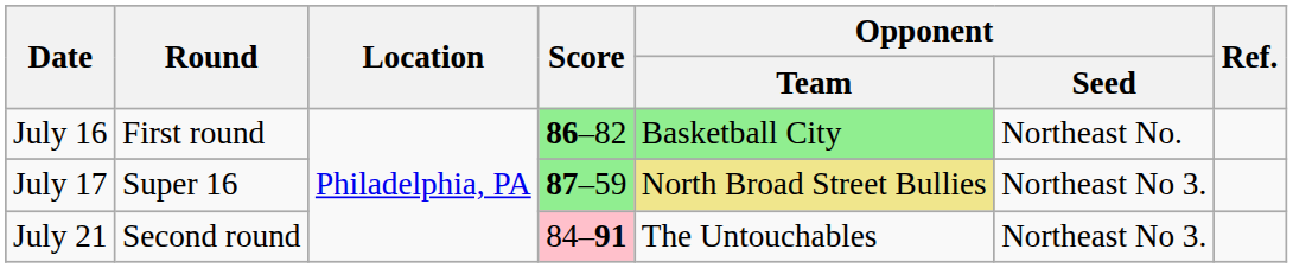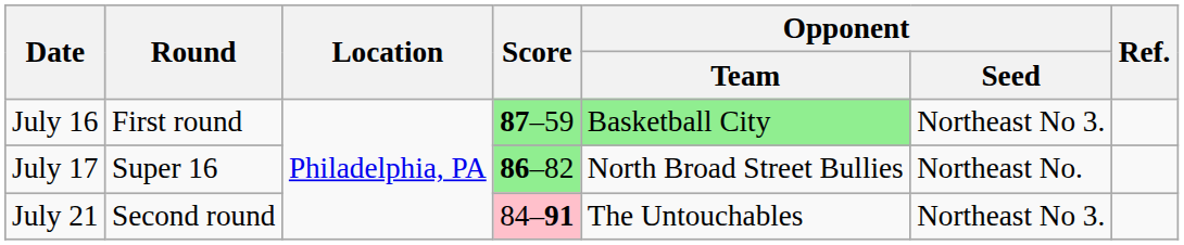 <table class="wikitable">
 <tr>
 <th rowspan=2>Date</th>
 <th rowspan=2>Round</th>
 <th rowspan=2>Location</th>
 <th rowspan=2>Score</th>
 <th colspan=2>Opponent</th>
 <th rowspan=2>Ref.</th>
 </tr>
 <tr>
 <th>Team</th>
 <th>Seed</th>
 </tr>
 <tr>
 <td>July 16</td>
 <td>First round</td>
 <td rowspan=3><a href='#'>Philadelphia, PA</a></td>
-<td bgcolor=lightgreen><strong>86</strong>–82</td>
+<td bgcolor=lightgreen><strong>87</strong>–59</td>
 <td style="background: lightgreen;">Basketball City</td>
-<td>Northeast No.</td>
+<td>Northeast No 3.</td>
 <td></td>
 </tr>
 <tr>
 <td>July 17</td>
 <td>Super 16</td>
-<td bgcolor=lightgreen><strong>87</strong>–59</td>
-<td style="background: khaki;">North Broad Street Bullies</td>
-<td>Northeast No 3.</td>
+<td bgcolor=lightgreen><strong>86</strong>–82</td>
+<td>North Broad Street Bullies</td>
+<td>Northeast No.</td>
 <td></td>
 </tr>
 <tr>
 <td>July 21</td>
 <td>Second round</td>
 <td bgcolor=pink>84–<strong>91</strong></td>
 <td>The Untouchables</td>
 <td>Northeast No 3.</td>
 <td></td>
 </tr>
 </table>
